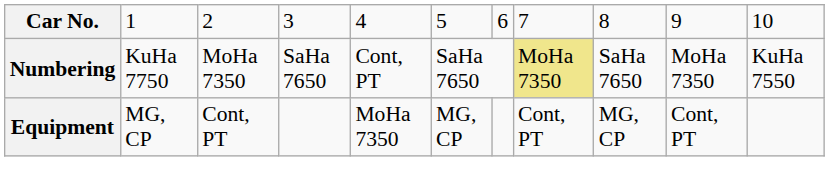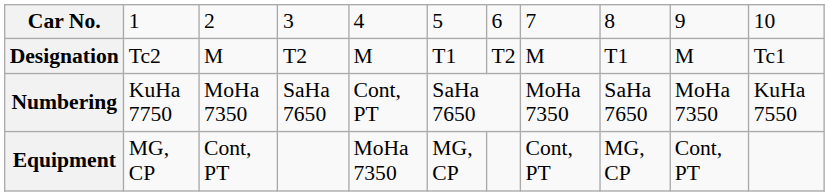 <table class="wikitable">
 <tr>
 <th>Car No.</th>
 <td>1</td>
 <td>2</td>
 <td>3</td>
 <td>4</td>
 <td>5</td>
 <td>6</td>
 <td>7</td>
 <td>8</td>
 <td>9</td>
 <td>10</td>
 </tr>
 <tr>
+<th>Designation</th>
+<td>Tc2</td>
+<td>M</td>
+<td>T2</td>
+<td>M</td>
+<td>T1</td>
+<td>T2</td>
+<td>M</td>
+<td>T1</td>
+<td>M</td>
+<td>Tc1</td>
+</tr>
+<tr>
 <th>Numbering</th>
 <td>KuHa 7750</td>
 <td>MoHa 7350</td>
 <td>SaHa 7650</td>
 <td>Cont, PT</td>
 <td colspan="2">SaHa 7650</td>
-<td style="background: khaki;">MoHa 7350</td>
+<td>MoHa 7350</td>
 <td>SaHa 7650</td>
 <td>MoHa 7350</td>
 <td>KuHa 7550</td>
 </tr>
 <tr>
 <th>Equipment</th>
 <td>MG, CP</td>
 <td>Cont, PT</td>
 <td> </td>
 <td>MoHa 7350</td>
 <td>MG, CP</td>
 <td> </td>
 <td>Cont, PT</td>
 <td>MG, CP</td>
 <td>Cont, PT</td>
 <td> </td>
 </tr>
 </table>
